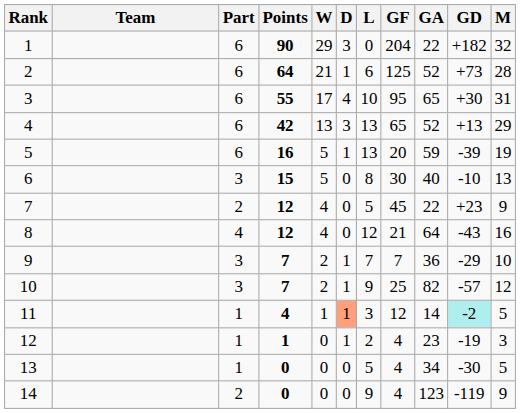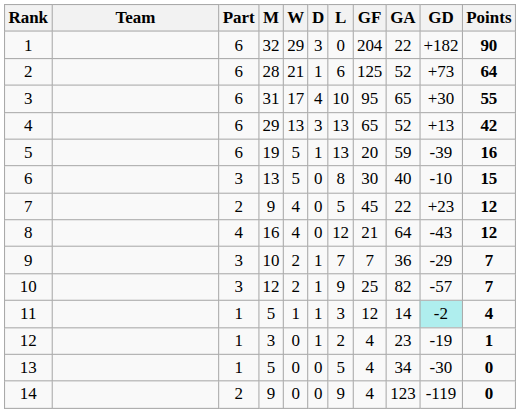 <table class="wikitable sortable" style="text-align:center">
 <tr>
 <th>Rank</th>
 <th width=150>Team</th>
 <th>Part</th>
-<th width=40>Points</th>
+<th>M</th>
 <th>W</th>
 <th>D</th>
 <th>L</th>
 <th>GF</th>
 <th>GA</th>
 <th>GD</th>
-<th>M</th>
+<th width=40>Points</th>
 </tr>
 <tr>
 <td>1</td>
 <td align=left></td>
 <td>6</td>
-<td><strong>90</strong></td>
+<td>32</td>
 <td>29</td>
 <td>3</td>
 <td>0</td>
 <td>204</td>
 <td>22</td>
 <td>+182</td>
-<td>32</td>
+<td><strong>90</strong></td>
 </tr>
 <tr>
 <td>2</td>
 <td align=left></td>
 <td>6</td>
-<td><strong>64</strong></td>
+<td>28</td>
 <td>21</td>
 <td>1</td>
 <td>6</td>
 <td>125</td>
 <td>52</td>
 <td>+73</td>
-<td>28</td>
+<td><strong>64</strong></td>
 </tr>
 <tr>
 <td>3</td>
 <td align=left></td>
 <td>6</td>
-<td><strong>55</strong></td>
+<td>31</td>
 <td>17</td>
 <td>4</td>
 <td>10</td>
 <td>95</td>
 <td>65</td>
 <td>+30</td>
-<td>31</td>
+<td><strong>55</strong></td>
 </tr>
 <tr>
 <td>4</td>
 <td align=left></td>
 <td>6</td>
-<td><strong>42</strong></td>
+<td>29</td>
 <td>13</td>
 <td>3</td>
 <td>13</td>
 <td>65</td>
 <td>52</td>
 <td>+13</td>
-<td>29</td>
+<td><strong>42</strong></td>
 </tr>
 <tr>
 <td>5</td>
 <td align=left></td>
 <td>6</td>
-<td><strong>16</strong></td>
+<td>19</td>
 <td>5</td>
 <td>1</td>
 <td>13</td>
 <td>20</td>
 <td>59</td>
 <td>-39</td>
-<td>19</td>
+<td><strong>16</strong></td>
 </tr>
 <tr>
 <td>6</td>
 <td align=left></td>
 <td>3</td>
-<td><strong>15</strong></td>
+<td>13</td>
 <td>5</td>
 <td>0</td>
 <td>8</td>
 <td>30</td>
 <td>40</td>
 <td>-10</td>
-<td>13</td>
+<td><strong>15</strong></td>
 </tr>
 <tr>
 <td>7</td>
 <td align=left></td>
 <td>2</td>
-<td><strong>12</strong></td>
+<td>9</td>
 <td>4</td>
 <td>0</td>
 <td>5</td>
 <td>45</td>
 <td>22</td>
 <td>+23</td>
-<td>9</td>
+<td><strong>12</strong></td>
 </tr>
 <tr>
 <td>8</td>
 <td align=left></td>
 <td>4</td>
-<td><strong>12</strong></td>
+<td>16</td>
 <td>4</td>
 <td>0</td>
 <td>12</td>
 <td>21</td>
 <td>64</td>
 <td>-43</td>
-<td>16</td>
+<td><strong>12</strong></td>
 </tr>
 <tr>
 <td>9</td>
 <td align=left></td>
 <td>3</td>
-<td><strong>7</strong></td>
+<td>10</td>
 <td>2</td>
 <td>1</td>
 <td>7</td>
 <td>7</td>
 <td>36</td>
 <td>-29</td>
-<td>10</td>
+<td><strong>7</strong></td>
 </tr>
 <tr>
 <td>10</td>
 <td align=left></td>
 <td>3</td>
-<td><strong>7</strong></td>
+<td>12</td>
 <td>2</td>
 <td>1</td>
 <td>9</td>
 <td>25</td>
 <td>82</td>
 <td>-57</td>
-<td>12</td>
+<td><strong>7</strong></td>
 </tr>
 <tr>
 <td>11</td>
 <td align=left></td>
 <td>1</td>
-<td><strong>4</strong></td>
+<td>5</td>
 <td>1</td>
-<td style="background: lightsalmon;">1</td>
+<td>1</td>
 <td>3</td>
 <td>12</td>
 <td>14</td>
 <td style="background: paleturquoise;">-2</td>
-<td>5</td>
+<td><strong>4</strong></td>
 </tr>
 <tr>
 <td>12</td>
 <td align=left></td>
 <td>1</td>
-<td><strong>1</strong></td>
+<td>3</td>
 <td>0</td>
 <td>1</td>
 <td>2</td>
 <td>4</td>
 <td>23</td>
 <td>-19</td>
-<td>3</td>
+<td><strong>1</strong></td>
 </tr>
 <tr>
 <td>13</td>
 <td align=left></td>
 <td>1</td>
-<td><strong>0</strong></td>
+<td>5</td>
 <td>0</td>
 <td>0</td>
 <td>5</td>
 <td>4</td>
 <td>34</td>
 <td>-30</td>
-<td>5</td>
+<td><strong>0</strong></td>
 </tr>
 <tr>
 <td>14</td>
 <td align=left></td>
 <td>2</td>
-<td><strong>0</strong></td>
+<td>9</td>
 <td>0</td>
 <td>0</td>
 <td>9</td>
 <td>4</td>
 <td>123</td>
 <td>-119</td>
-<td>9</td>
+<td><strong>0</strong></td>
 </tr>
 </table>
